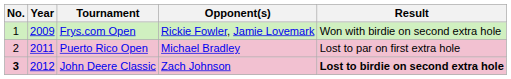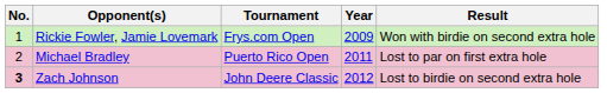 <table class="wikitable" style="font-size:95%;">
 <tr>
 <th>No.</th>
+<th>Opponent(s)</th>
+<th>Tournament</th>
 <th>Year</th>
-<th>Tournament</th>
-<th>Opponent(s)</th>
 <th>Result</th>
 </tr>
 <tr style="background:#D0F0C0;">
 <td align=center>1</td>
+<td> <a href='#'>Rickie Fowler</a>,  <a href='#'>Jamie Lovemark</a></td>
+<td><a href='#'>Frys.com Open</a></td>
 <td><a href='#'>2009</a></td>
-<td><a href='#'>Frys.com Open</a></td>
-<td> <a href='#'>Rickie Fowler</a>,  <a href='#'>Jamie Lovemark</a></td>
 <td>Won with birdie on second extra hole</td>
 </tr>
 <tr style="background:#F2C1D1;">
 <td align=center>2</td>
+<td> <a href='#'>Michael Bradley</a></td>
+<td><a href='#'>Puerto Rico Open</a></td>
 <td><a href='#'>2011</a></td>
-<td><a href='#'>Puerto Rico Open</a></td>
-<td> <a href='#'>Michael Bradley</a></td>
 <td>Lost to par on first extra hole</td>
 </tr>
 <tr style="background:#F2C1D1;">
 <td align=center><strong>3</strong></td>
+<td> <a href='#'>Zach Johnson</a></td>
+<td><a href='#'>John Deere Classic</a></td>
 <td><a href='#'>2012</a></td>
-<td><a href='#'>John Deere Classic</a></td>
-<td> <a href='#'>Zach Johnson</a></td>
-<td><strong>Lost to birdie on second extra hole</strong></td>
+<td>Lost to birdie on second extra hole</td>
 </tr>
 </table>
